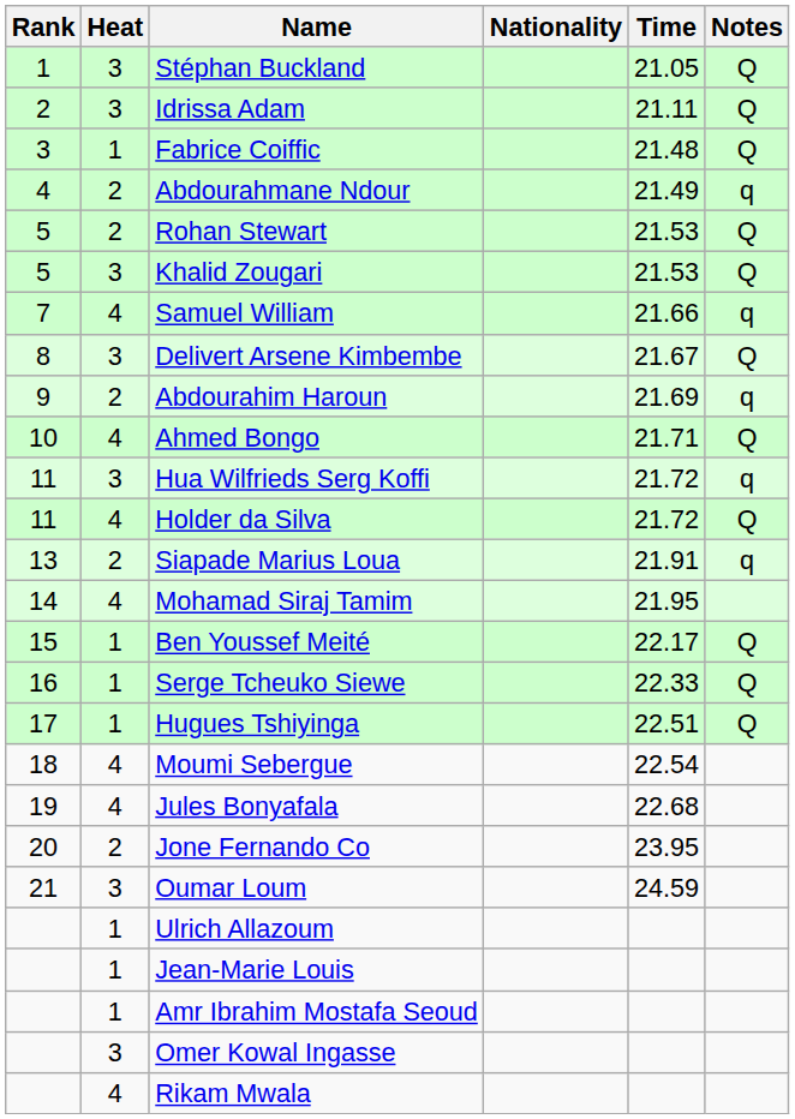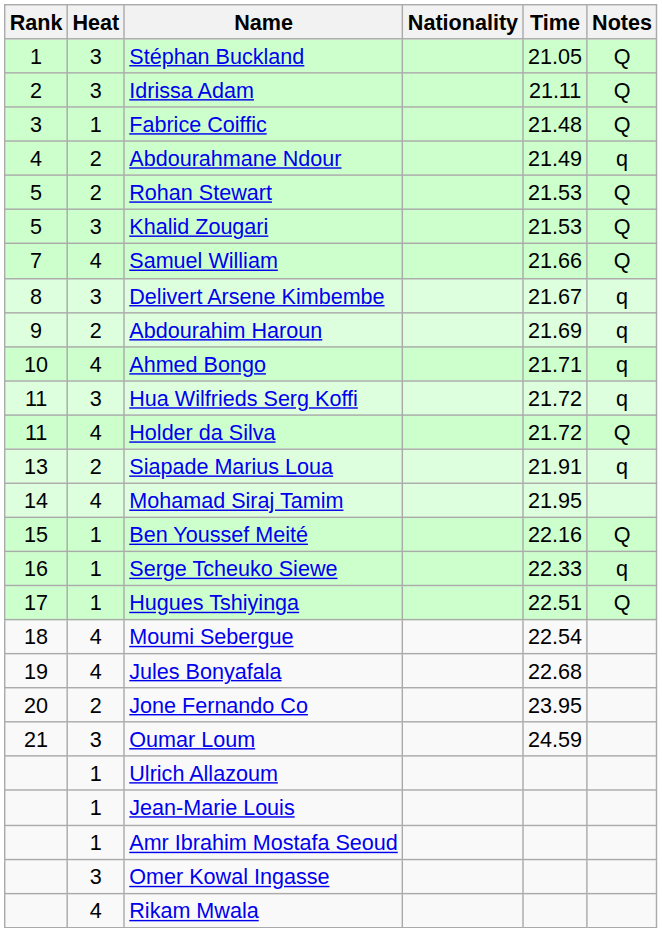 <table class="wikitable sortable" style="text-align:center; font-size:95%">
 <tr>
 <th>Rank</th>
 <th>Heat</th>
 <th>Name</th>
 <th>Nationality</th>
 <th>Time</th>
 <th>Notes</th>
 </tr>
 <tr bgcolor=ccffcc>
 <td>1</td>
 <td>3</td>
 <td align=left><a href='#'>Stéphan Buckland</a></td>
 <td align=left></td>
 <td>21.05</td>
 <td>Q</td>
 </tr>
 <tr bgcolor=ccffcc>
 <td>2</td>
 <td>3</td>
 <td align=left><a href='#'>Idrissa Adam</a></td>
 <td align=left></td>
 <td>21.11</td>
 <td>Q</td>
 </tr>
 <tr bgcolor=ccffcc>
 <td>3</td>
 <td>1</td>
 <td align=left><a href='#'>Fabrice Coiffic</a></td>
 <td align=left></td>
 <td>21.48</td>
 <td>Q</td>
 </tr>
 <tr bgcolor=ccffcc>
 <td>4</td>
 <td>2</td>
 <td align=left><a href='#'>Abdourahmane Ndour</a></td>
 <td align=left></td>
 <td>21.49</td>
 <td>q</td>
 </tr>
 <tr bgcolor=ccffcc>
 <td>5</td>
 <td>2</td>
 <td align=left><a href='#'>Rohan Stewart</a></td>
 <td align=left></td>
 <td>21.53</td>
 <td>Q</td>
 </tr>
 <tr bgcolor=ccffcc>
 <td>5</td>
 <td>3</td>
 <td align=left><a href='#'>Khalid Zougari</a></td>
 <td align=left></td>
 <td>21.53</td>
 <td>Q</td>
 </tr>
 <tr bgcolor=ccffcc>
 <td>7</td>
 <td>4</td>
 <td align=left><a href='#'>Samuel William</a></td>
 <td align=left></td>
 <td>21.66</td>
-<td>q</td>
+<td>Q</td>
 </tr>
 <tr bgcolor=ddffdd>
 <td>8</td>
 <td>3</td>
 <td align=left><a href='#'>Delivert Arsene Kimbembe</a></td>
 <td align=left></td>
 <td>21.67</td>
-<td>Q</td>
+<td>q</td>
 </tr>
 <tr bgcolor=ddffdd>
 <td>9</td>
 <td>2</td>
 <td align=left><a href='#'>Abdourahim Haroun</a></td>
 <td align=left></td>
 <td>21.69</td>
 <td>q</td>
 </tr>
 <tr bgcolor=ccffcc>
 <td>10</td>
 <td>4</td>
 <td align=left><a href='#'>Ahmed Bongo</a></td>
 <td align=left></td>
 <td>21.71</td>
-<td>Q</td>
+<td>q</td>
 </tr>
 <tr bgcolor=ddffdd>
 <td>11</td>
 <td>3</td>
 <td align=left><a href='#'>Hua Wilfrieds Serg Koffi</a></td>
 <td align=left></td>
 <td>21.72</td>
 <td>q</td>
 </tr>
 <tr bgcolor=ccffcc>
 <td>11</td>
 <td>4</td>
 <td align=left><a href='#'>Holder da Silva</a></td>
 <td align=left></td>
 <td>21.72</td>
 <td>Q</td>
 </tr>
 <tr bgcolor=ddffdd>
 <td>13</td>
 <td>2</td>
 <td align=left><a href='#'>Siapade Marius Loua</a></td>
 <td align=left></td>
 <td>21.91</td>
 <td>q</td>
 </tr>
 <tr bgcolor=ddffdd>
 <td>14</td>
 <td>4</td>
 <td align=left><a href='#'>Mohamad Siraj Tamim</a></td>
 <td align=left></td>
 <td>21.95</td>
 <td></td>
 </tr>
 <tr bgcolor=ccffcc>
 <td>15</td>
 <td>1</td>
 <td align=left><a href='#'>Ben Youssef Meité</a></td>
 <td align=left></td>
-<td>22.17</td>
+<td>22.16</td>
 <td>Q</td>
 </tr>
 <tr bgcolor=ccffcc>
 <td>16</td>
 <td>1</td>
 <td align=left><a href='#'>Serge Tcheuko Siewe</a></td>
 <td align=left></td>
 <td>22.33</td>
-<td>Q</td>
+<td>q</td>
 </tr>
 <tr bgcolor=ccffcc>
 <td>17</td>
 <td>1</td>
 <td align=left><a href='#'>Hugues Tshiyinga</a></td>
 <td align=left></td>
 <td>22.51</td>
 <td>Q</td>
 </tr>
 <tr>
 <td>18</td>
 <td>4</td>
 <td align=left><a href='#'>Moumi Sebergue</a></td>
 <td align=left></td>
 <td>22.54</td>
 <td></td>
 </tr>
 <tr>
 <td>19</td>
 <td>4</td>
 <td align=left><a href='#'>Jules Bonyafala</a></td>
 <td align=left></td>
 <td>22.68</td>
 <td></td>
 </tr>
 <tr>
 <td>20</td>
 <td>2</td>
 <td align=left><a href='#'>Jone Fernando Co</a></td>
 <td align=left></td>
 <td>23.95</td>
 <td></td>
 </tr>
 <tr>
 <td>21</td>
 <td>3</td>
 <td align=left><a href='#'>Oumar Loum</a></td>
 <td align=left></td>
 <td>24.59</td>
 <td></td>
 </tr>
 <tr>
 <td></td>
 <td>1</td>
 <td align=left><a href='#'>Ulrich Allazoum</a></td>
 <td align=left></td>
 <td></td>
 <td></td>
 </tr>
 <tr>
 <td></td>
 <td>1</td>
 <td align=left><a href='#'>Jean-Marie Louis</a></td>
 <td align=left></td>
 <td></td>
 <td></td>
 </tr>
 <tr>
 <td></td>
 <td>1</td>
 <td align=left><a href='#'>Amr Ibrahim Mostafa Seoud</a></td>
 <td align=left></td>
 <td></td>
 <td></td>
 </tr>
 <tr>
 <td></td>
 <td>3</td>
 <td align=left><a href='#'>Omer Kowal Ingasse</a></td>
 <td align=left></td>
 <td></td>
 <td></td>
 </tr>
 <tr>
 <td></td>
 <td>4</td>
 <td align=left><a href='#'>Rikam Mwala</a></td>
 <td align=left></td>
 <td></td>
 <td></td>
 </tr>
 </table>
